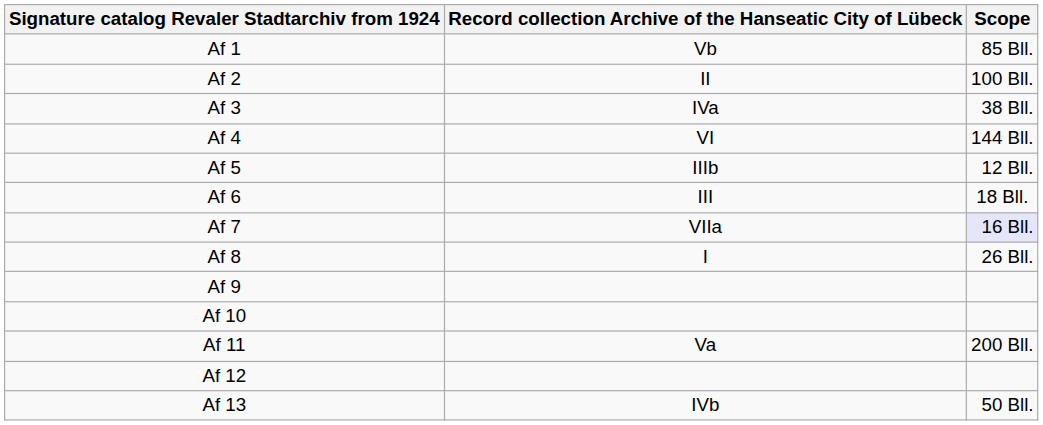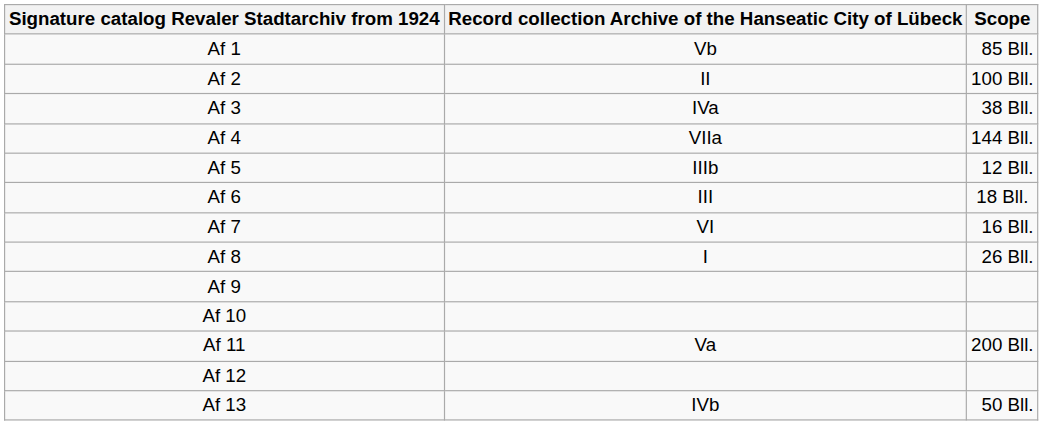 <table class="wikitable" style="text-align:center">
 <tr>
 <th>Signature catalog Revaler Stadtarchiv from 1924</th>
 <th>Record collection Archive of the Hanseatic City of Lübeck</th>
 <th>Scope</th>
 </tr>
 <tr>
 <td>Af 1</td>
 <td>Vb</td>
 <td align="right">85 Bll.</td>
 </tr>
 <tr>
 <td>Af 2</td>
 <td>II</td>
 <td align="right">100 Bll.</td>
 </tr>
 <tr>
 <td>Af 3</td>
 <td>IVa</td>
 <td align="right">38 Bll.</td>
 </tr>
 <tr>
 <td>Af 4</td>
-<td>VI</td>
+<td>VIIa</td>
 <td align="right">144 Bll.</td>
 </tr>
 <tr>
 <td>Af 5</td>
 <td>IIIb</td>
 <td align="right">12 Bll.</td>
 </tr>
 <tr>
 <td>Af 6</td>
 <td>III</td>
 <td>18 Bll.</td>
 </tr>
 <tr>
 <td>Af 7</td>
-<td>VIIa</td>
-<td align="right" style="background: lavender;">16 Bll.</td>
+<td>VI</td>
+<td align="right">16 Bll.</td>
 </tr>
 <tr>
 <td>Af 8</td>
 <td>I</td>
 <td align="right">26 Bll.</td>
 </tr>
 <tr>
 <td>Af 9</td>
 <td></td>
 <td></td>
 </tr>
 <tr>
 <td>Af 10</td>
 <td></td>
 <td></td>
 </tr>
 <tr>
 <td>Af 11</td>
 <td>Va</td>
 <td align="right">200 Bll.</td>
 </tr>
 <tr>
 <td>Af 12</td>
 <td></td>
 <td></td>
 </tr>
 <tr>
 <td>Af 13</td>
 <td>IVb</td>
 <td align="right">50 Bll.</td>
 </tr>
 </table>
